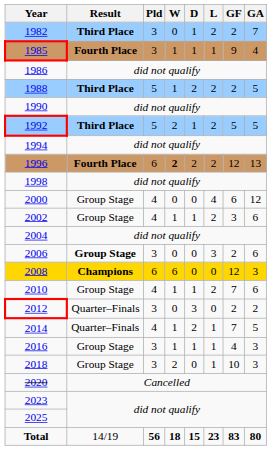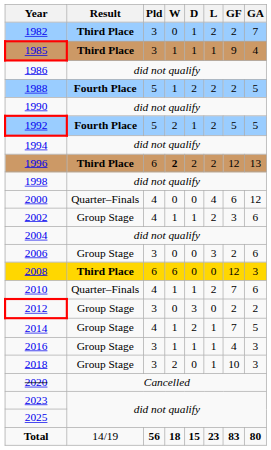 <table class="wikitable" style="text-align: center">
 <tr>
 <th width=80>Year</th>
 <th width=100>Result</th>
 <th width=20>Pld</th>
 <th width=20>W</th>
 <th width=20>D</th>
 <th width=20>L</th>
 <th width=20>GF</th>
 <th width=20>GA</th>
 </tr>
 <tr bgcolor="#9acdff">
 <td> <a href='#'>1982</a></td>
 <td><strong>Third Place</strong></td>
 <td>3</td>
 <td>0</td>
 <td>1</td>
 <td>2</td>
 <td>2</td>
 <td>7</td>
 </tr>
 <tr bgcolor="#cc9966">
 <td style="border: 3px solid red"> <a href='#'>1985</a></td>
-<td><strong>Fourth Place</strong></td>
+<td><strong>Third Place</strong></td>
 <td>3</td>
 <td>1</td>
 <td>1</td>
 <td>1</td>
 <td>9</td>
 <td>4</td>
 </tr>
 <tr>
 <td> <a href='#'>1986</a></td>
 <td colspan=7><em>did not qualify</em></td>
 </tr>
 <tr bgcolor="#9acdff">
 <td> <a href='#'>1988</a></td>
-<td><strong>Third Place</strong></td>
+<td><strong>Fourth Place</strong></td>
 <td>5</td>
 <td>1</td>
 <td>2</td>
 <td>2</td>
 <td>2</td>
 <td>5</td>
 </tr>
 <tr>
 <td> <a href='#'>1990</a></td>
 <td colspan=7><em>did not qualify</em></td>
 </tr>
 <tr bgcolor="#9acdff">
 <td style="border: 3px solid red"> <a href='#'>1992</a></td>
-<td><strong>Third Place</strong></td>
+<td><strong>Fourth Place</strong></td>
 <td>5</td>
 <td>2</td>
 <td>1</td>
 <td>2</td>
 <td>5</td>
 <td>5</td>
 </tr>
 <tr>
 <td> <a href='#'>1994</a></td>
 <td colspan=7><em>did not qualify</em></td>
 </tr>
 <tr bgcolor="#cc9966">
 <td> <a href='#'>1996</a></td>
-<td><strong>Fourth Place</strong></td>
+<td><strong>Third Place</strong></td>
 <td>6</td>
 <td><strong>2</strong></td>
 <td>2</td>
 <td>2</td>
 <td>12</td>
 <td>13</td>
 </tr>
 <tr>
 <td> <a href='#'>1998</a></td>
 <td colspan=7><em>did not qualify</em></td>
 </tr>
 <tr>
 <td> <a href='#'>2000</a></td>
-<td>Group Stage</td>
+<td>Quarter–Finals</td>
 <td>4</td>
 <td>0</td>
 <td>0</td>
 <td>4</td>
 <td>6</td>
 <td>12</td>
 </tr>
 <tr>
 <td> <a href='#'>2002</a></td>
 <td>Group Stage</td>
 <td>4</td>
 <td>1</td>
 <td>1</td>
 <td>2</td>
 <td>3</td>
 <td>6</td>
 </tr>
 <tr>
 <td> <a href='#'>2004</a></td>
 <td colspan=7><em>did not qualify</em></td>
 </tr>
 <tr>
 <td> <a href='#'>2006</a></td>
-<td><strong>Group Stage</strong></td>
+<td>Group Stage</td>
 <td>3</td>
 <td>0</td>
 <td>0</td>
 <td>3</td>
 <td>2</td>
 <td>6</td>
 </tr>
 <tr bgcolor=gold>
 <td> <a href='#'>2008</a></td>
-<td><strong>Champions</strong></td>
+<td><strong>Third Place</strong></td>
 <td>6</td>
 <td>6</td>
 <td>0</td>
 <td>0</td>
 <td>12</td>
 <td>3</td>
 </tr>
 <tr>
 <td> <a href='#'>2010</a></td>
-<td>Group Stage</td>
+<td>Quarter–Finals</td>
 <td>4</td>
 <td>1</td>
 <td>1</td>
 <td>2</td>
 <td>7</td>
 <td>6</td>
 </tr>
 <tr>
 <td style="border: 3px solid red"> <a href='#'>2012</a></td>
-<td>Quarter–Finals</td>
+<td>Group Stage</td>
 <td>3</td>
 <td>0</td>
 <td>3</td>
 <td>0</td>
 <td>2</td>
 <td>2</td>
 </tr>
 <tr>
 <td> <a href='#'>2014</a></td>
-<td>Quarter–Finals</td>
+<td>Group Stage</td>
 <td>4</td>
 <td>1</td>
 <td>2</td>
 <td>1</td>
 <td>7</td>
 <td>5</td>
 </tr>
 <tr>
 <td> <a href='#'>2016</a></td>
 <td>Group Stage</td>
 <td>3</td>
 <td>1</td>
 <td>1</td>
 <td>1</td>
 <td>4</td>
 <td>3</td>
 </tr>
 <tr>
 <td> <a href='#'>2018</a></td>
 <td>Group Stage</td>
 <td>3</td>
 <td>2</td>
 <td>0</td>
 <td>1</td>
 <td>10</td>
 <td>3</td>
 </tr>
 <tr>
 <td> <s><a href='#'>2020</a></s></td>
 <td colspan=7><em>Cancelled</em></td>
 </tr>
 <tr>
 <td> <a href='#'>2023</a></td>
 <td rowspan=2 colspan=7><em>did not qualify</em></td>
 </tr>
 <tr>
 <td> <a href='#'>2025</a></td>
 </tr>
 <tr>
 <td><strong>Total</strong></td>
 <td>14/19</td>
 <td><strong>56</strong></td>
 <td><strong>18</strong></td>
 <td><strong>15</strong></td>
 <td><strong>23</strong></td>
 <td><strong>83</strong></td>
 <td><strong>80</strong></td>
 </tr>
 </table>
